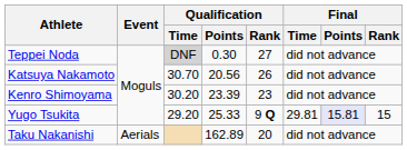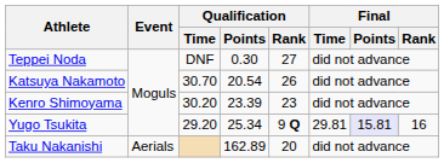 <table class="wikitable" style="font-size:90%">
 <tr>
 <th rowspan="2">Athlete</th>
 <th rowspan="2">Event</th>
 <th colspan="3">Qualification</th>
 <th colspan="3">Final</th>
 </tr>
 <tr>
 <th>Time</th>
 <th>Points</th>
 <th>Rank</th>
 <th>Time</th>
 <th>Points</th>
 <th>Rank</th>
 </tr>
 <tr>
 <td><a href='#'>Teppei Noda</a></td>
 <td rowspan="4">Moguls</td>
-<td align="center" style="background: lightgrey;">DNF</td>
+<td align="center">DNF</td>
 <td align="center">0.30</td>
 <td align="center">27</td>
 <td colspan="3">did not advance</td>
 </tr>
 <tr>
 <td><a href='#'>Katsuya Nakamoto</a></td>
 <td align="center">30.70</td>
-<td align="center">20.56</td>
+<td align="center">20.54</td>
 <td align="center">26</td>
 <td colspan="3">did not advance</td>
 </tr>
 <tr>
 <td><a href='#'>Kenro Shimoyama</a></td>
 <td align="center">30.20</td>
 <td align="center">23.39</td>
 <td align="center">23</td>
 <td colspan="3">did not advance</td>
 </tr>
 <tr>
 <td><a href='#'>Yugo Tsukita</a></td>
 <td align="center">29.20</td>
-<td align="center">25.33</td>
+<td align="center">25.34</td>
 <td align="center">9 <strong>Q</strong></td>
 <td align="center">29.81</td>
 <td align="center" style="background: lavender;">15.81</td>
-<td align="center">15</td>
+<td align="center">16</td>
 </tr>
 <tr>
 <td><a href='#'>Taku Nakanishi</a></td>
 <td>Aerials</td>
 <td bgcolor="wheat"></td>
 <td align="center">162.89</td>
 <td align="center">20</td>
 <td colspan="3">did not advance</td>
 </tr>
 </table>
